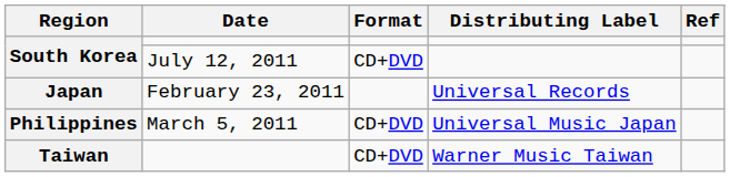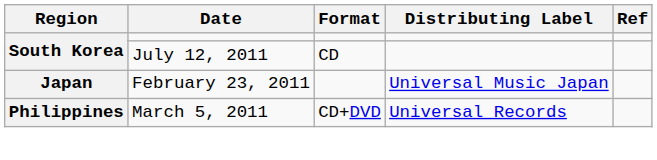 <table class="wikitable sortable plainrowheaders">
 <tr>
 <th>Region</th>
 <th>Date</th>
 <th>Format</th>
 <th>Distributing Label</th>
 <th>Ref</th>
 </tr>
 <tr>
 <th scope="row" rowspan="2">South Korea</th>
 <td></td>
 <td></td>
 <td></td>
 <td></td>
 </tr>
 <tr>
 <td>July 12, 2011 </td>
-<td>CD+<a href='#'>DVD</a> </td>
+<td>CD</td>
 <td></td>
 <td></td>
 </tr>
 <tr>
 <th scope="row">Japan</th>
 <td>February 23, 2011</td>
 <td></td>
-<td><a href='#'>Universal Records</a></td>
+<td><a href='#'>Universal Music Japan</a></td>
 <td></td>
 </tr>
 <tr>
 <th scope="row">Philippines</th>
 <td>March 5, 2011</td>
 <td>CD+<a href='#'>DVD</a> </td>
-<td><a href='#'>Universal Music Japan</a></td>
-<td></td>
-</tr>
-<tr>
-<th scope="row">Taiwan</th>
-<td></td>
-<td>CD+<a href='#'>DVD</a> </td>
-<td><a href='#'>Warner Music Taiwan</a></td>
+<td><a href='#'>Universal Records</a></td>
 <td></td>
 </tr>
 </table>
